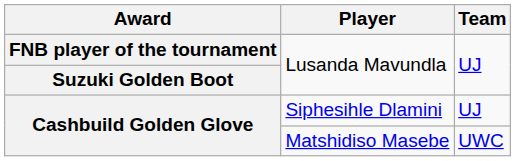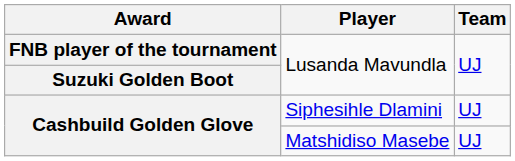 <table class="wikitable">
 <tr>
 <th>Award</th>
 <th>Player</th>
 <th>Team</th>
 </tr>
 <tr>
 <th>FNB player of the tournament</th>
 <td rowspan="2">Lusanda Mavundla</td>
 <td rowspan="2"><a href='#'>UJ</a></td>
 </tr>
 <tr>
 <th>Suzuki Golden Boot</th>
 </tr>
 <tr>
 <th rowspan="2">Cashbuild Golden Glove</th>
 <td><a href='#'>Siphesihle Dlamini</a></td>
 <td><a href='#'>UJ</a></td>
 </tr>
 <tr>
 <td><a href='#'>Matshidiso Masebe</a></td>
-<td><a href='#'>UWC</a></td>
+<td><a href='#'>UJ</a></td>
 </tr>
 </table>
